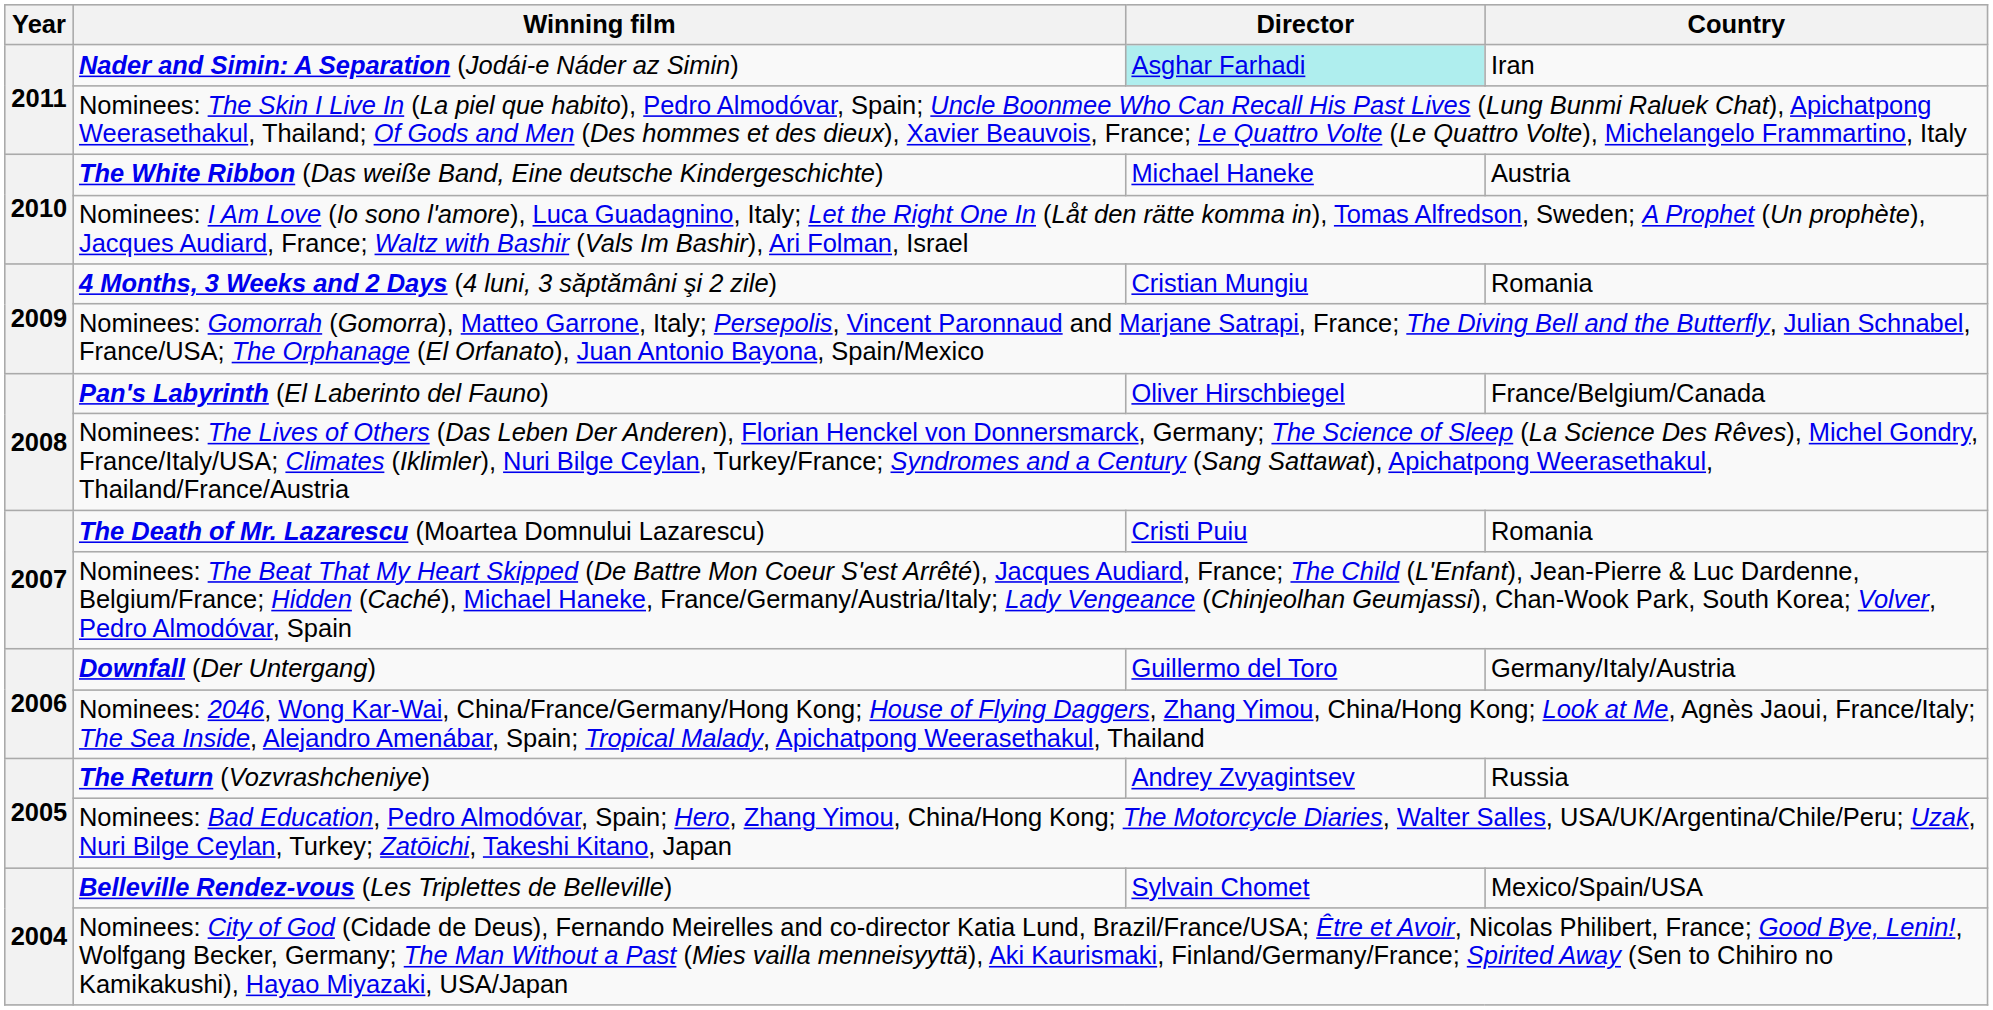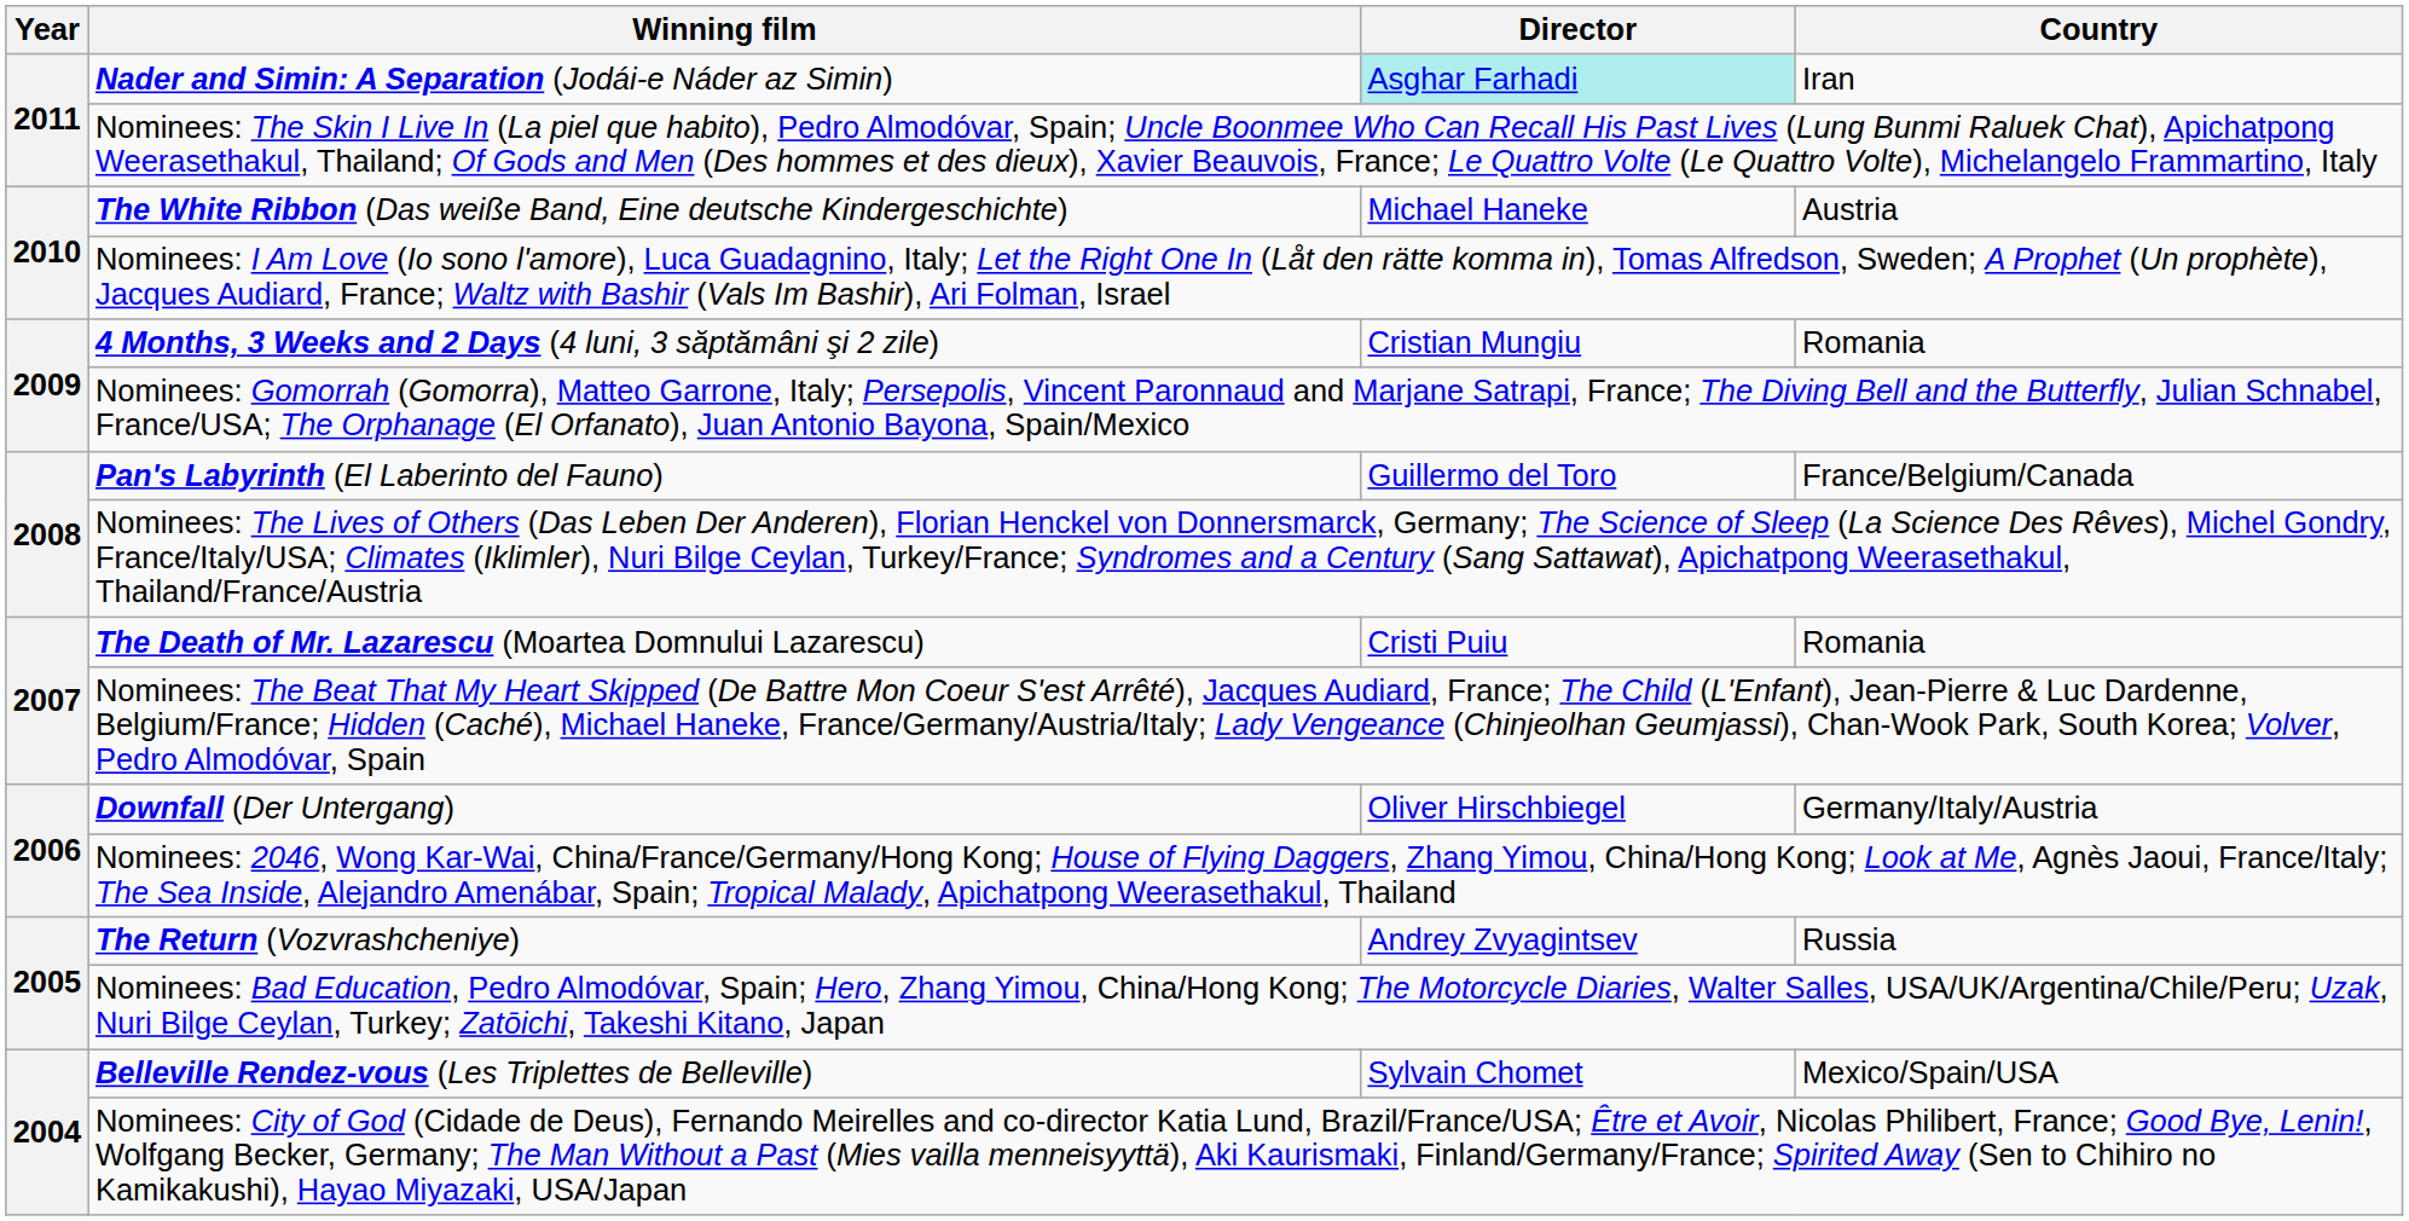 <table class="wikitable">
 <tr>
 <th>Year</th>
 <th>Winning film</th>
 <th>Director</th>
 <th>Country</th>
 </tr>
 <tr>
 <th rowspan="2">2011</th>
 <td><strong><em><a href='#'>Nader and Simin: A Separation</a></em></strong> (<em>Jodái-e Náder az Simin</em>)</td>
 <td style="background: paleturquoise;"><a href='#'>Asghar Farhadi</a></td>
 <td>Iran</td>
 </tr>
 <tr>
 <td colspan="3">Nominees: <em><a href='#'>The Skin I Live In</a></em> (<em>La piel que habito</em>), <a href='#'>Pedro Almodóvar</a>, Spain; <em><a href='#'>Uncle Boonmee Who Can Recall His Past Lives</a></em> (<em>Lung Bunmi Raluek Chat</em>), <a href='#'>Apichatpong Weerasethakul</a>, Thailand; <em><a href='#'>Of Gods and Men</a></em> (<em>Des hommes et des dieux</em>), <a href='#'>Xavier Beauvois</a>, France; <em><a href='#'>Le Quattro Volte</a></em> (<em>Le Quattro Volte</em>), <a href='#'>Michelangelo Frammartino</a>, Italy</td>
 </tr>
 <tr>
 <th rowspan="2">2010</th>
 <td><strong><em><a href='#'>The White Ribbon</a></em></strong> (<em>Das weiße Band, Eine deutsche Kindergeschichte</em>)</td>
 <td><a href='#'>Michael Haneke</a></td>
 <td>Austria</td>
 </tr>
 <tr>
 <td colspan="3">Nominees: <em><a href='#'>I Am Love</a></em> (<em>Io sono l'amore</em>), <a href='#'>Luca Guadagnino</a>, Italy; <em><a href='#'>Let the Right One In</a></em> (<em>Låt den rätte komma in</em>), <a href='#'>Tomas Alfredson</a>, Sweden; <em><a href='#'>A Prophet</a></em> (<em>Un prophète</em>), <a href='#'>Jacques Audiard</a>, France; <em><a href='#'>Waltz with Bashir</a></em> (<em>Vals Im Bashir</em>), <a href='#'>Ari Folman</a>, Israel</td>
 </tr>
 <tr>
 <th rowspan="2">2009</th>
 <td><strong><em><a href='#'>4 Months, 3 Weeks and 2 Days</a></em></strong> (<em>4 luni, 3 săptămâni şi 2 zile</em>)</td>
 <td><a href='#'>Cristian Mungiu</a></td>
 <td>Romania</td>
 </tr>
 <tr>
 <td colspan="3">Nominees: <em><a href='#'>Gomorrah</a></em> (<em>Gomorra</em>), <a href='#'>Matteo Garrone</a>, Italy; <em><a href='#'>Persepolis</a></em>, <a href='#'>Vincent Paronnaud</a> and <a href='#'>Marjane Satrapi</a>, France; <em><a href='#'>The Diving Bell and the Butterfly</a></em>, <a href='#'>Julian Schnabel</a>, France/USA; <em><a href='#'>The Orphanage</a></em> (<em>El Orfanato</em>), <a href='#'>Juan Antonio Bayona</a>, Spain/Mexico</td>
 </tr>
 <tr>
 <th rowspan="2">2008</th>
 <td><strong><em><a href='#'>Pan's Labyrinth</a></em></strong> (<em>El Laberinto del Fauno</em>)</td>
-<td><a href='#'>Oliver Hirschbiegel</a></td>
+<td><a href='#'>Guillermo del Toro</a></td>
 <td>France/Belgium/Canada</td>
 </tr>
 <tr>
 <td colspan="3">Nominees: <em><a href='#'>The Lives of Others</a></em> (<em>Das Leben Der Anderen</em>), <a href='#'>Florian Henckel von Donnersmarck</a>, Germany; <em><a href='#'>The Science of Sleep</a></em> (<em>La Science Des Rêves</em>), <a href='#'>Michel Gondry</a>, France/Italy/USA; <em><a href='#'>Climates</a></em> (<em>Iklimler</em>), <a href='#'>Nuri Bilge Ceylan</a>, Turkey/France; <em><a href='#'>Syndromes and a Century</a></em> (<em>Sang Sattawat</em>), <a href='#'>Apichatpong Weerasethakul</a>, Thailand/France/Austria</td>
 </tr>
 <tr>
 <th rowspan="2">2007</th>
 <td><strong><em><a href='#'>The Death of Mr. Lazarescu</a></em></strong> (Moartea Domnului Lazarescu)</td>
 <td><a href='#'>Cristi Puiu</a></td>
 <td>Romania</td>
 </tr>
 <tr>
 <td colspan="3">Nominees: <em><a href='#'>The Beat That My Heart Skipped</a></em> (<em>De Battre Mon Coeur S'est Arrêté</em>), <a href='#'>Jacques Audiard</a>, France; <em><a href='#'>The Child</a></em> (<em>L'Enfant</em>), Jean-Pierre & Luc Dardenne, Belgium/France; <em><a href='#'>Hidden</a></em> (<em>Caché</em>), <a href='#'>Michael Haneke</a>, France/Germany/Austria/Italy; <em><a href='#'>Lady Vengeance</a></em> (<em>Chinjeolhan Geumjassi</em>), Chan-Wook Park, South Korea; <em><a href='#'>Volver</a></em>, <a href='#'>Pedro Almodóvar</a>, Spain</td>
 </tr>
 <tr>
 <th rowspan="2">2006</th>
 <td><strong><em><a href='#'>Downfall</a></em></strong> (<em>Der Untergang</em>)</td>
-<td><a href='#'>Guillermo del Toro</a></td>
+<td><a href='#'>Oliver Hirschbiegel</a></td>
 <td>Germany/Italy/Austria</td>
 </tr>
 <tr>
 <td colspan="3">Nominees: <em><a href='#'>2046</a></em>, <a href='#'>Wong Kar-Wai</a>, China/France/Germany/Hong Kong; <em><a href='#'>House of Flying Daggers</a></em>, <a href='#'>Zhang Yimou</a>, China/Hong Kong; <em><a href='#'>Look at Me</a></em>, Agnès Jaoui, France/Italy; <em><a href='#'>The Sea Inside</a></em>, <a href='#'>Alejandro Amenábar</a>, Spain; <em><a href='#'>Tropical Malady</a></em>, <a href='#'>Apichatpong Weerasethakul</a>, Thailand</td>
 </tr>
 <tr>
 <th rowspan="2">2005</th>
 <td><strong><em><a href='#'>The Return</a></em></strong> (<em>Vozvrashcheniye</em>)</td>
 <td><a href='#'>Andrey Zvyagintsev</a></td>
 <td>Russia</td>
 </tr>
 <tr>
 <td colspan="3">Nominees: <em><a href='#'>Bad Education</a></em>, <a href='#'>Pedro Almodóvar</a>, Spain; <em><a href='#'>Hero</a></em>, <a href='#'>Zhang Yimou</a>, China/Hong Kong; <em><a href='#'>The Motorcycle Diaries</a></em>, <a href='#'>Walter Salles</a>, USA/UK/Argentina/Chile/Peru; <em><a href='#'>Uzak</a></em>, <a href='#'>Nuri Bilge Ceylan</a>, Turkey; <em><a href='#'>Zatōichi</a></em>, <a href='#'>Takeshi Kitano</a>, Japan</td>
 </tr>
 <tr>
 <th rowspan="2">2004</th>
 <td><strong><em><a href='#'>Belleville Rendez-vous</a></em></strong> (<em>Les Triplettes de Belleville</em>)</td>
 <td><a href='#'>Sylvain Chomet</a></td>
 <td>Mexico/Spain/USA</td>
 </tr>
 <tr>
 <td colspan="3">Nominees: <em><a href='#'>City of God</a></em> (Cidade de Deus), Fernando Meirelles and co-director Katia Lund, Brazil/France/USA; <em><a href='#'>Être et Avoir</a></em>, Nicolas Philibert, France; <em><a href='#'>Good Bye, Lenin!</a></em>, Wolfgang Becker, Germany; <em><a href='#'>The Man Without a Past</a></em> (<em>Mies vailla menneisyyttä</em>), <a href='#'>Aki Kaurismaki</a>, Finland/Germany/France; <em><a href='#'>Spirited Away</a></em> (Sen to Chihiro no Kamikakushi), <a href='#'>Hayao Miyazaki</a>, USA/Japan</td>
 </tr>
 </table>
